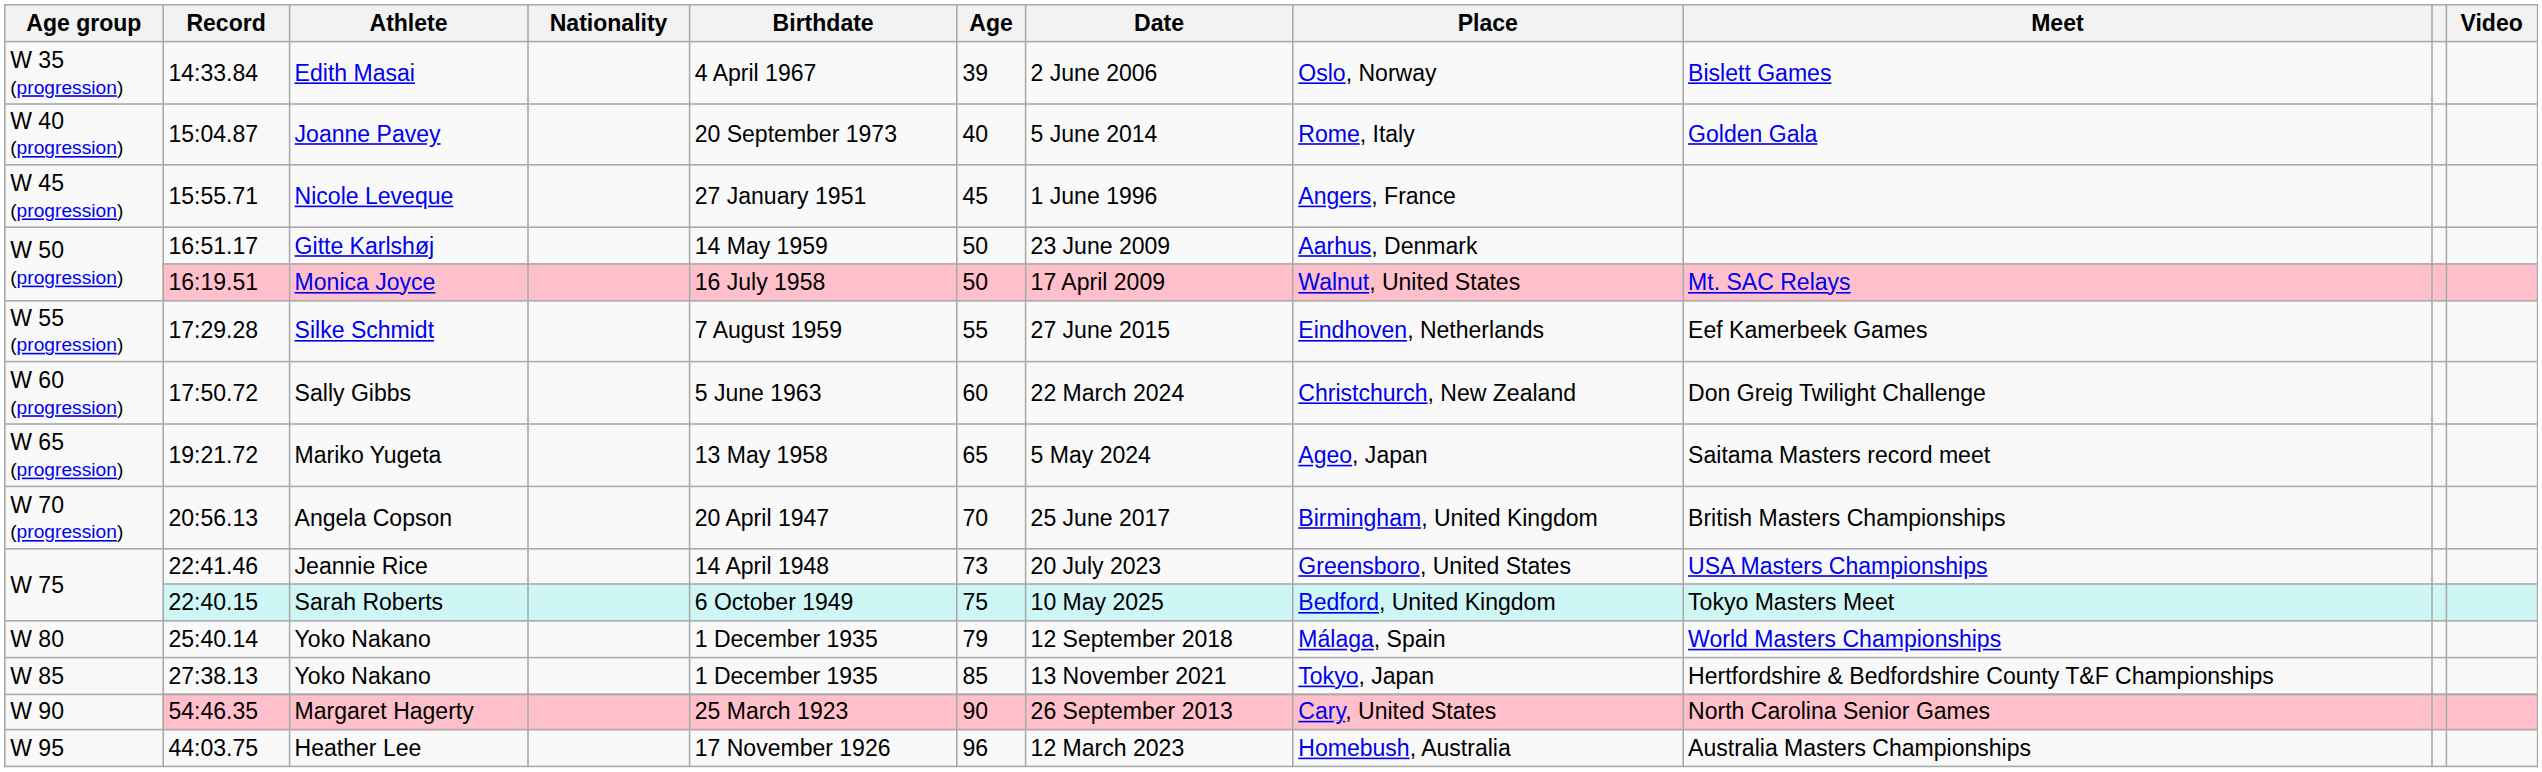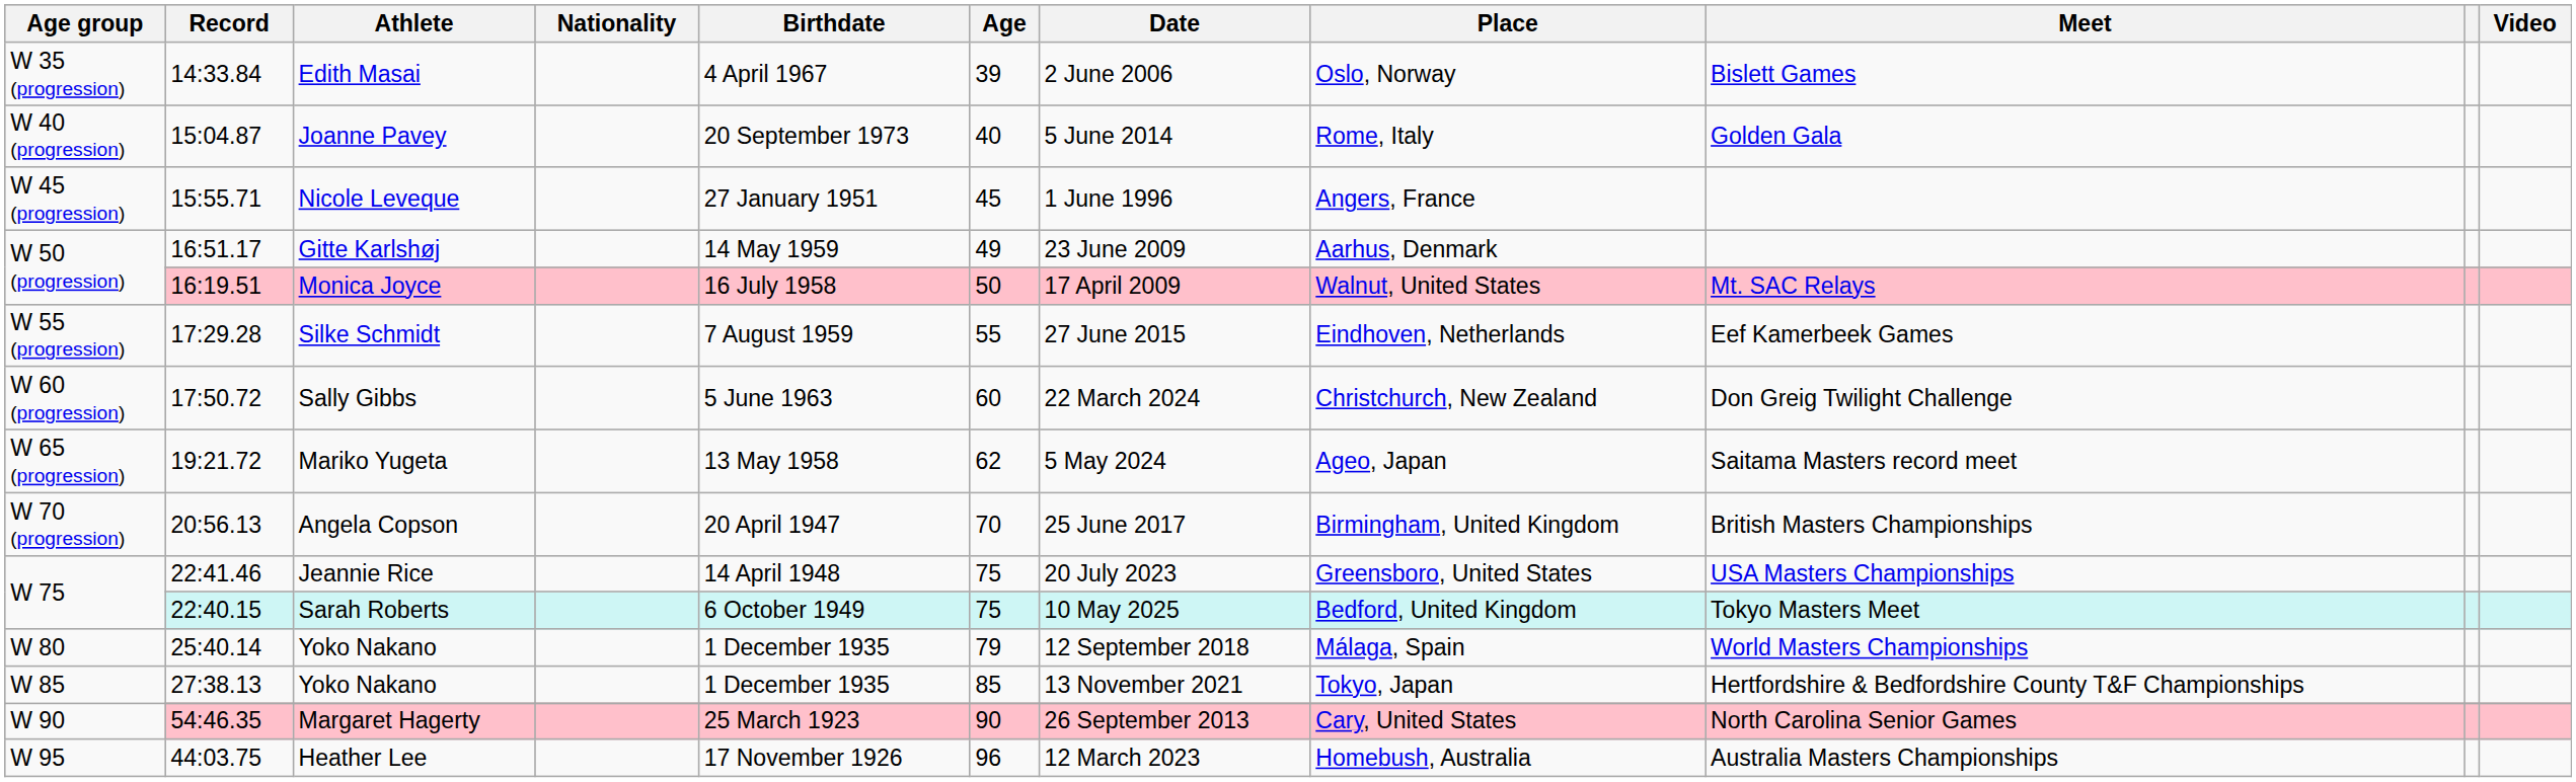 <table class="wikitable" style="font-size:90%; width: 100%;">
 <tr>
 <th>Age group</th>
 <th>Record</th>
 <th>Athlete</th>
 <th>Nationality</th>
 <th>Birthdate</th>
 <th>Age</th>
 <th>Date</th>
 <th>Place</th>
 <th>Meet</th>
 <th></th>
 <th>Video</th>
 </tr>
 <tr>
 <td>W 35 <br><small>(<a href='#'>progression</a>)</small></td>
 <td>14:33.84</td>
 <td><a href='#'>Edith Masai</a></td>
 <td></td>
 <td>4 April 1967</td>
 <td>39</td>
 <td>2 June 2006</td>
 <td><a href='#'>Oslo</a>, Norway</td>
 <td><a href='#'>Bislett Games</a></td>
 <td></td>
 <td></td>
 </tr>
 <tr>
 <td>W 40 <br><small>(<a href='#'>progression</a>)</small></td>
 <td>15:04.87</td>
 <td><a href='#'>Joanne Pavey</a></td>
 <td></td>
 <td>20 September 1973</td>
 <td>40</td>
 <td>5 June 2014</td>
 <td><a href='#'>Rome</a>, Italy</td>
 <td><a href='#'>Golden Gala</a></td>
 <td></td>
 <td></td>
 </tr>
 <tr>
 <td>W 45 <br><small>(<a href='#'>progression</a>)</small></td>
 <td>15:55.71</td>
 <td><a href='#'>Nicole Leveque</a></td>
 <td></td>
 <td>27 January 1951</td>
 <td>45</td>
 <td>1 June 1996</td>
 <td><a href='#'>Angers</a>, France</td>
 <td></td>
 <td></td>
 <td></td>
 </tr>
 <tr>
 <td rowspan=2>W 50 <br><small>(<a href='#'>progression</a>)</small></td>
 <td>16:51.17</td>
 <td><a href='#'>Gitte Karlshøj</a></td>
 <td></td>
 <td>14 May 1959</td>
-<td>50</td>
+<td>49</td>
 <td>23 June 2009</td>
 <td><a href='#'>Aarhus</a>, Denmark</td>
 <td></td>
 <td></td>
 <td></td>
 </tr>
 <tr style="background:pink">
 <td>16:19.51</td>
 <td><a href='#'>Monica Joyce</a></td>
 <td></td>
 <td>16 July 1958</td>
 <td>50</td>
 <td>17 April 2009</td>
 <td><a href='#'>Walnut</a>, United States</td>
 <td><a href='#'>Mt. SAC Relays</a></td>
 <td></td>
 <td></td>
 </tr>
 <tr>
 <td>W 55 <br><small>(<a href='#'>progression</a>)</small></td>
 <td>17:29.28</td>
 <td><a href='#'>Silke Schmidt</a></td>
 <td></td>
 <td>7 August 1959</td>
 <td>55</td>
 <td>27 June 2015</td>
 <td><a href='#'>Eindhoven</a>, Netherlands</td>
 <td>Eef Kamerbeek Games</td>
 <td></td>
 <td></td>
 </tr>
 <tr>
 <td>W 60 <br><small>(<a href='#'>progression</a>)</small></td>
 <td>17:50.72</td>
 <td>Sally Gibbs</td>
 <td></td>
 <td>5 June 1963</td>
 <td>60</td>
 <td>22 March 2024</td>
 <td><a href='#'>Christchurch</a>, New Zealand</td>
 <td>Don Greig Twilight Challenge</td>
 <td></td>
 <td></td>
 </tr>
 <tr>
 <td>W 65 <br><small>(<a href='#'>progression</a>)</small></td>
 <td>19:21.72</td>
 <td>Mariko Yugeta</td>
 <td></td>
 <td>13 May 1958</td>
-<td>65</td>
+<td>62</td>
 <td>5 May 2024</td>
 <td><a href='#'>Ageo</a>, Japan</td>
 <td>Saitama Masters record meet</td>
 <td></td>
 <td></td>
 </tr>
 <tr>
 <td>W 70 <br><small>(<a href='#'>progression</a>)</small></td>
 <td>20:56.13</td>
 <td>Angela Copson</td>
 <td></td>
 <td>20 April 1947</td>
 <td>70</td>
 <td>25 June 2017</td>
 <td><a href='#'>Birmingham</a>, United Kingdom</td>
 <td>British Masters Championships</td>
 <td></td>
 <td></td>
 </tr>
 <tr>
 <td rowspan=2>W 75</td>
 <td>22:41.46</td>
 <td>Jeannie Rice</td>
 <td></td>
 <td>14 April 1948</td>
-<td>73</td>
+<td>75</td>
 <td>20 July 2023</td>
 <td><a href='#'>Greensboro</a>, United States</td>
 <td><a href='#'>USA Masters Championships</a></td>
 <td></td>
 <td></td>
 </tr>
 <tr style="background:#cef6f5;">
 <td>22:40.15</td>
 <td>Sarah Roberts</td>
 <td></td>
 <td>6 October 1949</td>
 <td>75</td>
 <td>10 May 2025</td>
 <td><a href='#'>Bedford</a>, United Kingdom</td>
 <td>Tokyo Masters Meet</td>
 <td></td>
 <td></td>
 </tr>
 <tr>
 <td>W 80</td>
 <td>25:40.14</td>
 <td>Yoko Nakano</td>
 <td></td>
 <td>1 December 1935</td>
 <td>79</td>
 <td>12 September 2018</td>
 <td><a href='#'>Málaga</a>, Spain</td>
 <td><a href='#'>World Masters Championships</a></td>
 <td></td>
 <td></td>
 </tr>
 <tr>
 <td>W 85</td>
 <td>27:38.13</td>
 <td>Yoko Nakano</td>
 <td></td>
 <td>1 December 1935</td>
 <td>85</td>
 <td>13 November 2021</td>
 <td><a href='#'>Tokyo</a>, Japan</td>
 <td>Hertfordshire & Bedfordshire County T&F Championships</td>
 <td></td>
 <td></td>
 </tr>
 <tr>
 <td rowspan=2>W 90</td>
 </tr>
 <tr style="background:pink">
 <td>54:46.35</td>
 <td>Margaret Hagerty</td>
 <td></td>
 <td>25 March 1923</td>
 <td>90</td>
 <td>26 September 2013</td>
 <td><a href='#'>Cary</a>, United States</td>
 <td>North Carolina Senior Games</td>
 <td></td>
 <td></td>
 </tr>
 <tr>
 <td>W 95</td>
 <td>44:03.75</td>
 <td>Heather Lee</td>
 <td></td>
 <td>17 November 1926</td>
 <td>96</td>
 <td>12 March 2023</td>
 <td><a href='#'>Homebush</a>, Australia</td>
 <td>Australia Masters Championships</td>
 <td></td>
 <td></td>
 </tr>
 </table>
